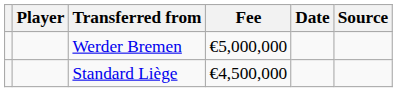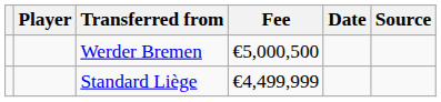 <table class="wikitable plainrowheaders sortable">
 <tr>
 <th></th>
 <th scope=col><strong>Player</strong></th>
 <th><strong>Transferred from</strong></th>
 <th !scope=col; style="width: 65px;"><strong>Fee</strong></th>
 <th scope=col><strong>Date</strong></th>
 <th scope=col><strong>Source</strong></th>
 </tr>
 <tr>
 <td align=center></td>
 <td></td>
 <td> <a href='#'>Werder Bremen</a></td>
-<td>€5,000,000</td>
+<td>€5,000,500</td>
 <td></td>
 <td></td>
 </tr>
 <tr>
 <td align=center></td>
 <td></td>
 <td> <a href='#'>Standard Liège</a></td>
-<td>€4,500,000</td>
+<td>€4,499,999</td>
 <td></td>
 <td></td>
 </tr>
 </table>
